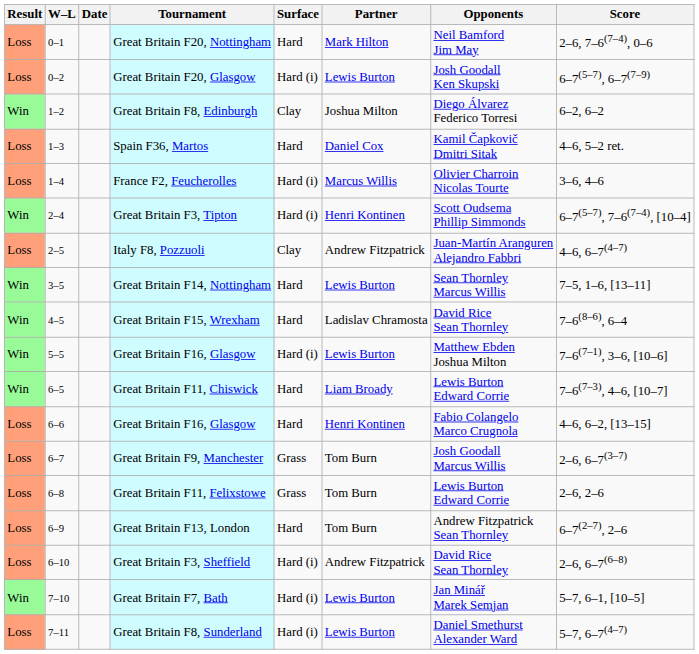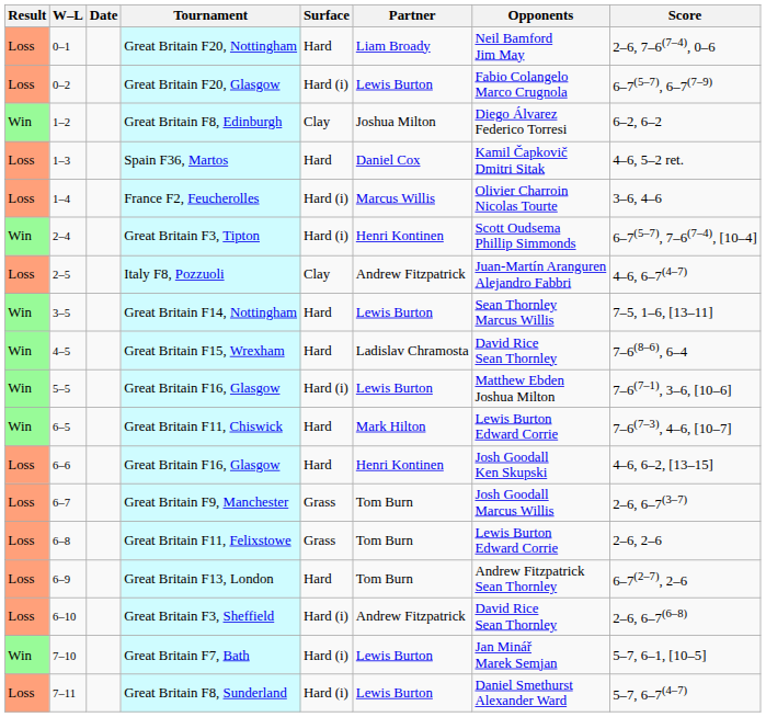 <table class="sortable wikitable nowrap">
 <tr>
 <th>Result</th>
 <th class="unsortable">W–L</th>
 <th>Date</th>
 <th>Tournament</th>
 <th>Surface</th>
 <th>Partner</th>
 <th>Opponents</th>
 <th class="unsortable">Score</th>
 </tr>
 <tr>
 <td bgcolor=FFA07A>Loss</td>
 <td><small>0–1</small></td>
 <td></td>
 <td style="background:#cffcff;">Great Britain F20, <a href='#'>Nottingham</a></td>
 <td>Hard</td>
-<td> <a href='#'>Mark Hilton</a></td>
+<td> <a href='#'>Liam Broady</a></td>
 <td> <a href='#'>Neil Bamford</a><br> <a href='#'>Jim May</a></td>
 <td>2–6, 7–6<sup>(7–4)</sup>, 0–6</td>
 </tr>
 <tr>
 <td bgcolor=FFA07A>Loss</td>
 <td><small>0–2</small></td>
 <td></td>
 <td style="background:#cffcff;">Great Britain F20, <a href='#'>Glasgow</a></td>
 <td>Hard (i)</td>
 <td> <a href='#'>Lewis Burton</a></td>
-<td> <a href='#'>Josh Goodall</a><br> <a href='#'>Ken Skupski</a></td>
+<td> <a href='#'>Fabio Colangelo</a><br> <a href='#'>Marco Crugnola</a></td>
 <td>6–7<sup>(5–7)</sup>, 6–7<sup>(7–9)</sup></td>
 </tr>
 <tr>
 <td bgcolor=98FB98>Win</td>
 <td><small>1–2</small></td>
 <td></td>
 <td style="background:#cffcff;">Great Britain F8, <a href='#'>Edinburgh</a></td>
 <td>Clay</td>
 <td> Joshua Milton</td>
 <td> <a href='#'>Diego Álvarez</a><br> Federico Torresi</td>
 <td>6–2, 6–2</td>
 </tr>
 <tr>
 <td bgcolor=FFA07A>Loss</td>
 <td><small>1–3</small></td>
 <td></td>
 <td style="background:#cffcff;">Spain F36, <a href='#'>Martos</a></td>
 <td>Hard</td>
 <td> <a href='#'>Daniel Cox</a></td>
 <td> <a href='#'>Kamil Čapkovič</a><br> <a href='#'>Dmitri Sitak</a></td>
 <td>4–6, 5–2 ret.</td>
 </tr>
 <tr>
 <td bgcolor=FFA07A>Loss</td>
 <td><small>1–4</small></td>
 <td></td>
 <td style="background:#cffcff;">France F2, <a href='#'>Feucherolles</a></td>
 <td>Hard (i)</td>
 <td> <a href='#'>Marcus Willis</a></td>
 <td> <a href='#'>Olivier Charroin</a><br> <a href='#'>Nicolas Tourte</a></td>
 <td>3–6, 4–6</td>
 </tr>
 <tr>
 <td bgcolor=98FB98>Win</td>
 <td><small>2–4</small></td>
 <td></td>
 <td style="background:#cffcff;">Great Britain F3, <a href='#'>Tipton</a></td>
 <td>Hard (i)</td>
 <td> <a href='#'>Henri Kontinen</a></td>
 <td> <a href='#'>Scott Oudsema</a><br> <a href='#'>Phillip Simmonds</a></td>
 <td>6–7<sup>(5–7)</sup>, 7–6<sup>(7–4)</sup>, [10–4]</td>
 </tr>
 <tr>
 <td bgcolor=FFA07A>Loss</td>
 <td><small>2–5</small></td>
 <td></td>
 <td style="background:#cffcff;">Italy F8, <a href='#'>Pozzuoli</a></td>
 <td>Clay</td>
 <td> Andrew Fitzpatrick</td>
 <td> <a href='#'>Juan-Martín Aranguren</a><br> <a href='#'>Alejandro Fabbri</a></td>
 <td>4–6, 6–7<sup>(4–7)</sup></td>
 </tr>
 <tr>
 <td bgcolor=98FB98>Win</td>
 <td><small>3–5</small></td>
 <td></td>
 <td style="background:#cffcff;">Great Britain F14, <a href='#'>Nottingham</a></td>
 <td>Hard</td>
 <td> <a href='#'>Lewis Burton</a></td>
 <td> <a href='#'>Sean Thornley</a><br> <a href='#'>Marcus Willis</a></td>
 <td>7–5, 1–6, [13–11]</td>
 </tr>
 <tr>
 <td bgcolor=98FB98>Win</td>
 <td><small>4–5</small></td>
 <td></td>
 <td style="background:#cffcff;">Great Britain F15, <a href='#'>Wrexham</a></td>
 <td>Hard</td>
 <td> Ladislav Chramosta</td>
 <td> <a href='#'>David Rice</a><br> <a href='#'>Sean Thornley</a></td>
 <td>7–6<sup>(8–6)</sup>, 6–4</td>
 </tr>
 <tr>
 <td bgcolor=98FB98>Win</td>
 <td><small>5–5</small></td>
 <td></td>
 <td style="background:#cffcff;">Great Britain F16, <a href='#'>Glasgow</a></td>
 <td>Hard (i)</td>
 <td> <a href='#'>Lewis Burton</a></td>
 <td> <a href='#'>Matthew Ebden</a><br> Joshua Milton</td>
 <td>7–6<sup>(7–1)</sup>, 3–6, [10–6]</td>
 </tr>
 <tr>
 <td bgcolor=98FB98>Win</td>
 <td><small>6–5</small></td>
 <td></td>
 <td style="background:#cffcff;">Great Britain F11, <a href='#'>Chiswick</a></td>
 <td>Hard</td>
-<td> <a href='#'>Liam Broady</a></td>
+<td> <a href='#'>Mark Hilton</a></td>
 <td> <a href='#'>Lewis Burton</a><br> <a href='#'>Edward Corrie</a></td>
 <td>7–6<sup>(7–3)</sup>, 4–6, [10–7]</td>
 </tr>
 <tr>
 <td bgcolor=FFA07A>Loss</td>
 <td><small>6–6</small></td>
 <td></td>
 <td style="background:#cffcff;">Great Britain F16, <a href='#'>Glasgow</a></td>
 <td>Hard</td>
 <td> <a href='#'>Henri Kontinen</a></td>
-<td> <a href='#'>Fabio Colangelo</a><br> <a href='#'>Marco Crugnola</a></td>
+<td> <a href='#'>Josh Goodall</a><br> <a href='#'>Ken Skupski</a></td>
 <td>4–6, 6–2, [13–15]</td>
 </tr>
 <tr>
 <td bgcolor=FFA07A>Loss</td>
 <td><small>6–7</small></td>
 <td></td>
 <td style="background:#cffcff;">Great Britain F9, <a href='#'>Manchester</a></td>
 <td>Grass</td>
 <td> Tom Burn</td>
 <td> <a href='#'>Josh Goodall</a><br> <a href='#'>Marcus Willis</a></td>
 <td>2–6, 6–7<sup>(3–7)</sup></td>
 </tr>
 <tr>
 <td bgcolor=FFA07A>Loss</td>
 <td><small>6–8</small></td>
 <td></td>
 <td style="background:#cffcff;">Great Britain F11, <a href='#'>Felixstowe</a></td>
 <td>Grass</td>
 <td> Tom Burn</td>
 <td> <a href='#'>Lewis Burton</a><br> <a href='#'>Edward Corrie</a></td>
 <td>2–6, 2–6</td>
 </tr>
 <tr>
 <td bgcolor=FFA07A>Loss</td>
 <td><small>6–9</small></td>
 <td></td>
 <td style="background:#cffcff;">Great Britain F13, London</td>
 <td>Hard</td>
 <td> Tom Burn</td>
 <td> Andrew Fitzpatrick<br> <a href='#'>Sean Thornley</a></td>
 <td>6–7<sup>(2–7)</sup>, 2–6</td>
 </tr>
 <tr>
 <td bgcolor=FFA07A>Loss</td>
 <td><small>6–10</small></td>
 <td></td>
 <td style="background:#cffcff;">Great Britain F3, <a href='#'>Sheffield</a></td>
 <td>Hard (i)</td>
 <td> Andrew Fitzpatrick</td>
 <td> <a href='#'>David Rice</a><br> <a href='#'>Sean Thornley</a></td>
 <td>2–6, 6–7<sup>(6–8)</sup></td>
 </tr>
 <tr>
 <td bgcolor=98FB98>Win</td>
 <td><small>7–10</small></td>
 <td></td>
 <td style="background:#cffcff;">Great Britain F7, <a href='#'>Bath</a></td>
 <td>Hard (i)</td>
 <td> <a href='#'>Lewis Burton</a></td>
 <td> <a href='#'>Jan Minář</a><br> <a href='#'>Marek Semjan</a></td>
 <td>5–7, 6–1, [10–5]</td>
 </tr>
 <tr>
 <td bgcolor=FFA07A>Loss</td>
 <td><small>7–11</small></td>
 <td></td>
 <td style="background:#cffcff;">Great Britain F8, <a href='#'>Sunderland</a></td>
 <td>Hard (i)</td>
 <td> <a href='#'>Lewis Burton</a></td>
 <td> <a href='#'>Daniel Smethurst</a><br> <a href='#'>Alexander Ward</a></td>
 <td>5–7, 6–7<sup>(4–7)</sup></td>
 </tr>
 </table>
